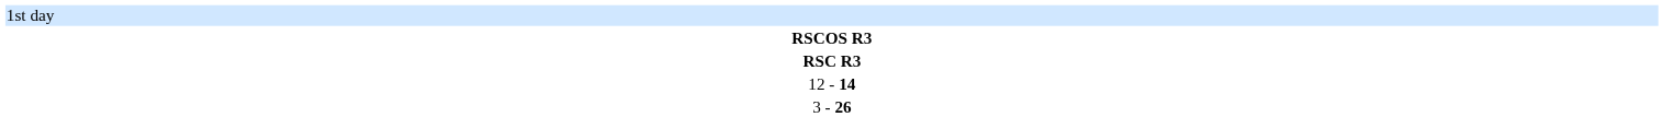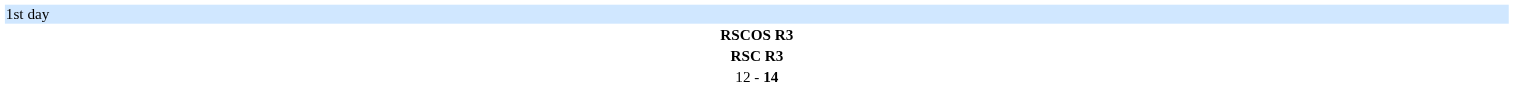 <table width="80%">
 <tr>
 <th width="30%"></th>
 <th width="12%"></th>
 <th width="30%"></th>
 </tr>
 <tr bgcolor="#D0E7FF">
 <td colspan="3">1st day</td>
 </tr>
 <tr>
 <td align="right"></td>
 <td align="center"><strong>RSCOS R3</strong></td>
 <td><strong></strong></td>
 </tr>
 <tr>
 <td align="right"><strong></strong></td>
 <td align="center"><strong>RSC R3</strong></td>
 <td></td>
 </tr>
 <tr>
 <td align="right"></td>
 <td align="center">12 - <strong>14</strong></td>
 <td><strong></strong></td>
 </tr>
 <tr>
-<td align="right"></td>
-<td align="center">3 - <strong>26</strong></td>
-<td><strong></strong></td>
-</tr>
-<tr>
 </tr>
 </table>
